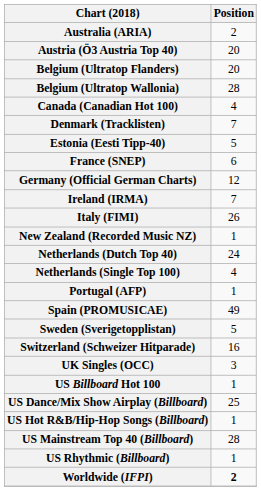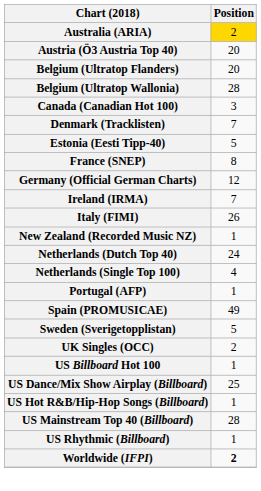 <table class="wikitable sortable plainrowheaders" style="text-align:center">
 <tr>
 <th scope="col">Chart (2018)</th>
 <th scope="col">Position</th>
 </tr>
 <tr>
 <th scope="row">Australia (ARIA)</th>
-<td>2</td>
+<td style="background: gold;">2</td>
 </tr>
 <tr>
 <th scope="row">Austria (Ö3 Austria Top 40)</th>
 <td>20</td>
 </tr>
 <tr>
 <th scope="row">Belgium (Ultratop Flanders)</th>
 <td>20</td>
 </tr>
 <tr>
 <th scope="row">Belgium (Ultratop Wallonia)</th>
 <td>28</td>
 </tr>
 <tr>
 <th scope="row">Canada (Canadian Hot 100)</th>
-<td>4</td>
+<td>3</td>
 </tr>
 <tr>
 <th scope="row">Denmark (Tracklisten)</th>
 <td>7</td>
 </tr>
 <tr>
 <th scope="row">Estonia (Eesti Tipp-40)</th>
 <td>5</td>
 </tr>
 <tr>
 <th scope="row">France (SNEP)</th>
-<td>6</td>
+<td>8</td>
 </tr>
 <tr>
 <th scope="row">Germany (Official German Charts)</th>
 <td>12</td>
 </tr>
 <tr>
 <th scope="row">Ireland (IRMA)</th>
 <td>7</td>
 </tr>
 <tr>
 <th scope="row">Italy (FIMI)</th>
 <td>26</td>
 </tr>
 <tr>
 <th scope="row">New Zealand (Recorded Music NZ)</th>
 <td>1</td>
 </tr>
 <tr>
 <th scope="row">Netherlands (Dutch Top 40)</th>
 <td>24</td>
 </tr>
 <tr>
 <th scope="row">Netherlands (Single Top 100)</th>
 <td>4</td>
 </tr>
 <tr>
 <th scope="row">Portugal (AFP)</th>
 <td>1</td>
 </tr>
 <tr>
 <th scope="row">Spain (PROMUSICAE)</th>
 <td>49</td>
 </tr>
 <tr>
 <th scope="row">Sweden (Sverigetopplistan)</th>
 <td>5</td>
 </tr>
 <tr>
-<th scope="row">Switzerland (Schweizer Hitparade)</th>
-<td>16</td>
-</tr>
-<tr>
 <th scope="row">UK Singles (OCC)</th>
-<td>3</td>
+<td>2</td>
 </tr>
 <tr>
 <th scope="row">US <em>Billboard</em> Hot 100</th>
 <td>1</td>
 </tr>
 <tr>
 <th scope="row">US Dance/Mix Show Airplay (<em>Billboard</em>)</th>
 <td>25</td>
 </tr>
 <tr>
 <th scope="row">US Hot R&B/Hip-Hop Songs (<em>Billboard</em>)</th>
 <td>1</td>
 </tr>
 <tr>
 <th scope="row">US Mainstream Top 40 (<em>Billboard</em>)</th>
 <td>28</td>
 </tr>
 <tr>
 <th scope="row">US Rhythmic (<em>Billboard</em>)</th>
 <td>1</td>
 </tr>
 <tr>
 <th scope="row">Worldwide (<em>IFPI</em>)</th>
 <td><strong>2</strong></td>
 </tr>
 <tr>
 </tr>
 </table>
